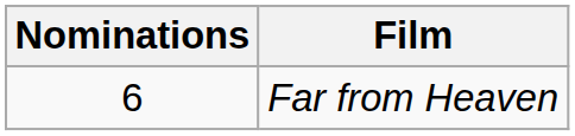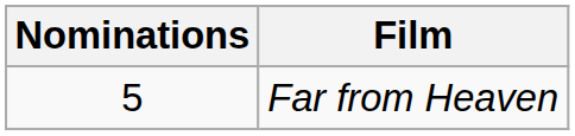 <table class="wikitable" rowspan=2 border=2 style="text-align:center;">
 <tr>
 <th>Nominations</th>
 <th>Film</th>
 </tr>
 <tr>
-<td>6</td>
+<td>5</td>
 <td><em>Far from Heaven</em></td>
 </tr>
 </table>
